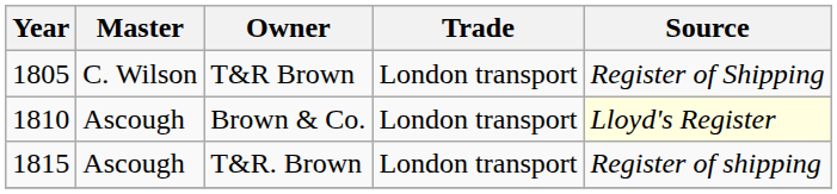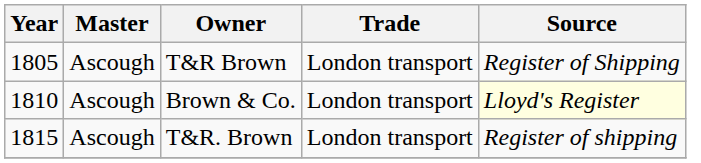 <table class="sortable wikitable">
 <tr>
 <th>Year</th>
 <th>Master</th>
 <th>Owner</th>
 <th>Trade</th>
 <th>Source</th>
 </tr>
 <tr>
 <td>1805</td>
-<td>C. Wilson</td>
+<td>Ascough</td>
 <td>T&R Brown</td>
 <td>London transport</td>
 <td><em>Register of Shipping</em></td>
 </tr>
 <tr>
 <td>1810</td>
 <td>Ascough</td>
 <td>Brown & Co.</td>
 <td>London transport</td>
 <td style="background: lightyellow;"><em>Lloyd's Register</em></td>
 </tr>
 <tr>
 <td>1815</td>
 <td>Ascough</td>
 <td>T&R. Brown</td>
 <td>London transport</td>
 <td><em>Register of shipping</em></td>
 </tr>
 <tr>
 </tr>
 </table>
